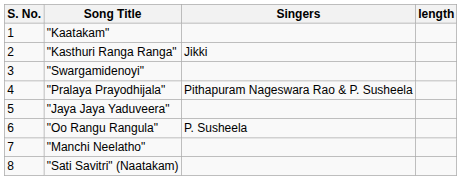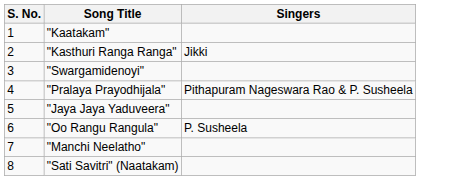 <table class="wikitable">
 <tr>
 <th>S. No.</th>
 <th>Song Title</th>
 <th>Singers</th>
-<th>length</th>
 </tr>
 <tr>
 <td>1</td>
 <td>"Kaatakam"</td>
-<td></td>
 <td></td>
 </tr>
 <tr>
 <td>2</td>
 <td>"Kasthuri Ranga Ranga"</td>
 <td>Jikki</td>
-<td></td>
 </tr>
 <tr>
 <td>3</td>
 <td>"Swargamidenoyi"</td>
-<td></td>
 <td></td>
 </tr>
 <tr>
 <td>4</td>
 <td>"Pralaya Prayodhijala"</td>
 <td>Pithapuram Nageswara Rao & P. Susheela</td>
-<td></td>
 </tr>
 <tr>
 <td>5</td>
 <td>"Jaya Jaya Yaduveera"</td>
-<td></td>
 <td></td>
 </tr>
 <tr>
 <td>6</td>
 <td>"Oo Rangu Rangula"</td>
 <td>P. Susheela</td>
-<td></td>
 </tr>
 <tr>
 <td>7</td>
 <td>"Manchi Neelatho"</td>
-<td></td>
 <td></td>
 </tr>
 <tr>
 <td>8</td>
 <td>"Sati Savitri" (Naatakam)</td>
 <td></td>
-<td></td>
 </tr>
 </table>
